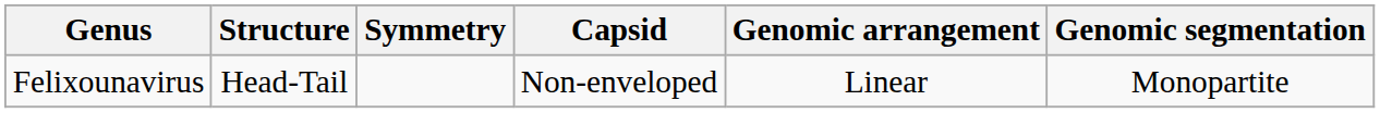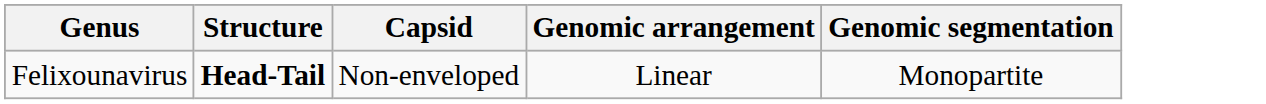 <table class="wikitable sortable" style="text-align:center">
 <tr>
 <th>Genus</th>
 <th>Structure</th>
-<th>Symmetry</th>
 <th>Capsid</th>
 <th>Genomic arrangement</th>
 <th>Genomic segmentation</th>
 </tr>
 <tr>
 <td>Felixounavirus</td>
-<td>Head-Tail</td>
-<td></td>
+<td><strong>Head-Tail</strong></td>
 <td>Non-enveloped</td>
 <td>Linear</td>
 <td>Monopartite</td>
 </tr>
 </table>
